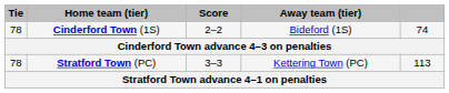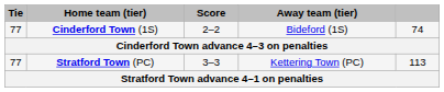 <table class="wikitable" style="width: 600px; background:WhiteSmoke; text-align:center; font-size:90%">
 <tr>
 <td scope="col" style="width:  5.00%; background:silver;"><strong>Tie</strong></td>
 <td scope="col" style="width: 36.25%; background:silver;"><strong>Home team (tier)</strong></td>
 <td scope="col" style="width: 12.50%; background:silver;"><strong>Score</strong></td>
 <td scope="col" style="width: 36.25%; background:silver;"><strong>Away team (tier)</strong></td>
 <td scope="col" style="width: 10.00%; background:silver;"><strong></strong></td>
 </tr>
 <tr>
-<td>78</td>
+<td>77</td>
 <td><strong><a href='#'>Cinderford Town</a></strong> (1S)</td>
 <td>2–2</td>
 <td><a href='#'>Bideford</a> (1S)</td>
 <td>74</td>
 </tr>
 <tr>
 <th colspan="5">Cinderford Town advance 4–3 on penalties</th>
 </tr>
 <tr>
-<td>78</td>
+<td>77</td>
 <td><strong><a href='#'>Stratford Town</a></strong> (PC)</td>
 <td>3–3</td>
 <td><a href='#'>Kettering Town</a> (PC)</td>
 <td>113</td>
 </tr>
 <tr>
 <th colspan="5">Stratford Town advance 4–1 on penalties</th>
 </tr>
 </table>
